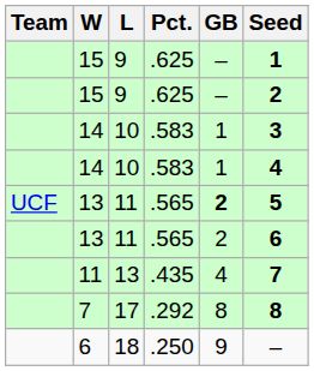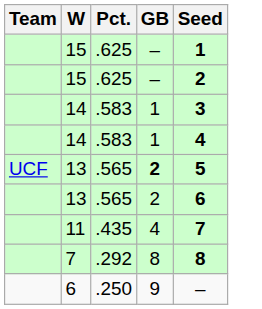 <table class=wikitable>
 <tr>
 <th>Team</th>
 <th>W</th>
-<th>L</th>
 <th>Pct.</th>
 <th>GB</th>
 <th>Seed</th>
 </tr>
 <tr bgcolor="#ccffcc">
 <td></td>
 <td>15</td>
-<td>9</td>
 <td>.625</td>
 <td style="text-align:center;">–</td>
 <td style="text-align:center;"><strong>1</strong></td>
 </tr>
 <tr bgcolor="#ccffcc">
 <td></td>
 <td>15</td>
-<td>9</td>
 <td>.625</td>
 <td style="text-align:center;">–</td>
 <td style="text-align:center;"><strong>2</strong></td>
 </tr>
 <tr bgcolor="#ccffcc">
 <td></td>
 <td>14</td>
-<td>10</td>
 <td>.583</td>
 <td style="text-align:center;">1</td>
 <td style="text-align:center;"><strong>3</strong></td>
 </tr>
 <tr bgcolor="#ccffcc">
 <td></td>
 <td>14</td>
-<td>10</td>
 <td>.583</td>
 <td style="text-align:center;">1</td>
 <td style="text-align:center;"><strong>4</strong></td>
 </tr>
 <tr bgcolor="#ccffcc">
 <td><a href='#'>UCF</a></td>
 <td>13</td>
-<td>11</td>
 <td>.565</td>
 <td style="text-align:center;"><strong>2</strong></td>
 <td style="text-align:center;"><strong>5</strong></td>
 </tr>
 <tr bgcolor="#ccffcc">
 <td></td>
 <td>13</td>
-<td>11</td>
 <td>.565</td>
 <td style="text-align:center;">2</td>
 <td style="text-align:center;"><strong>6</strong></td>
 </tr>
 <tr bgcolor="#ccffcc">
 <td></td>
 <td>11</td>
-<td>13</td>
 <td>.435</td>
 <td style="text-align:center;">4</td>
 <td style="text-align:center;"><strong>7</strong></td>
 </tr>
 <tr bgcolor="#ccffcc">
 <td></td>
 <td>7</td>
-<td>17</td>
 <td>.292</td>
 <td style="text-align:center;">8</td>
 <td style="text-align:center;"><strong>8</strong></td>
 </tr>
 <tr>
 <td></td>
 <td>6</td>
-<td>18</td>
 <td>.250</td>
 <td style="text-align:center;">9</td>
 <td style="text-align:center;">–</td>
 </tr>
 </table>
